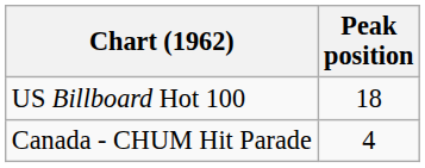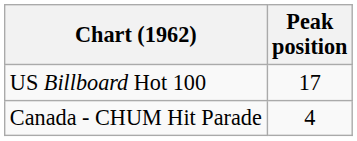 <table class="wikitable sortable">
 <tr>
 <th align="left">Chart (1962)</th>
 <th style="text-align:center;">Peak<br>position</th>
 </tr>
 <tr>
 <td align="left">US <em>Billboard</em> Hot 100</td>
-<td style="text-align:center;">18</td>
+<td style="text-align:center;">17</td>
 </tr>
 <tr>
 <td align="left">Canada - CHUM Hit Parade</td>
 <td style="text-align:center;">4</td>
 </tr>
 </table>
